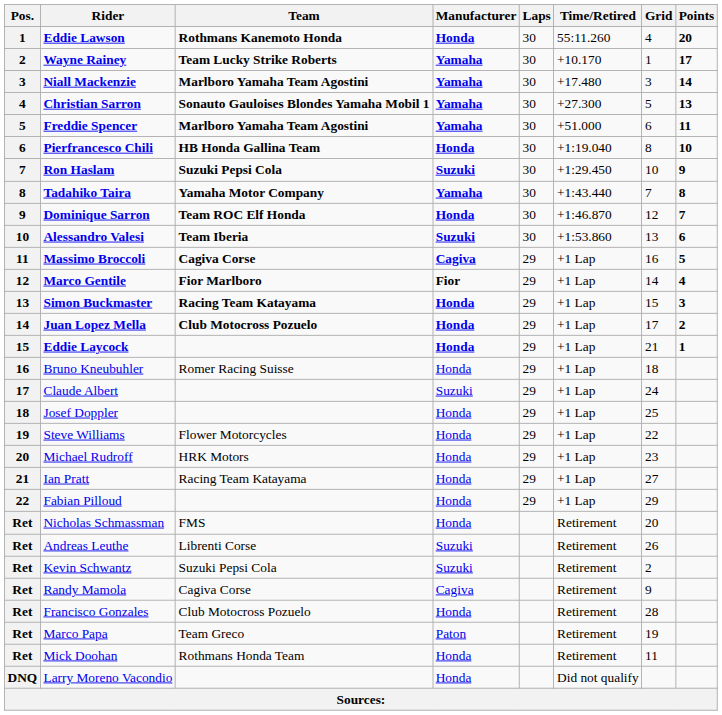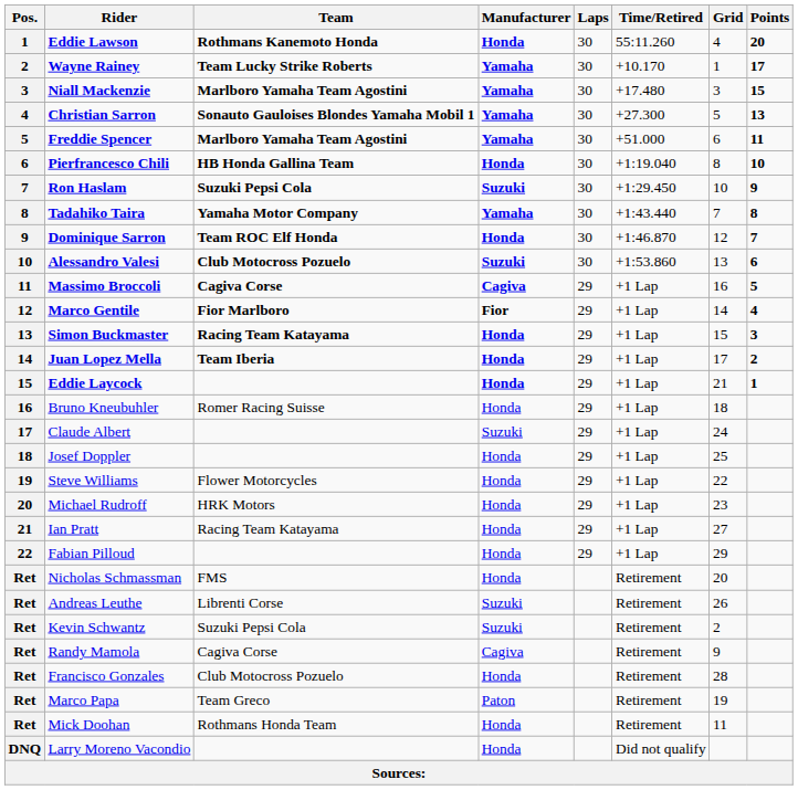 <table class="wikitable" style="font-size: 95%;">
 <tr>
 <th>Pos.</th>
 <th>Rider</th>
 <th>Team</th>
 <th>Manufacturer</th>
 <th>Laps</th>
 <th>Time/Retired</th>
 <th>Grid</th>
 <th>Points</th>
 </tr>
 <tr>
 <th>1</th>
 <td> <strong><a href='#'>Eddie Lawson</a></strong></td>
 <td><strong>Rothmans Kanemoto Honda</strong></td>
 <td><strong><a href='#'>Honda</a></strong></td>
 <td>30</td>
 <td>55:11.260</td>
 <td>4</td>
 <td><strong>20</strong></td>
 </tr>
 <tr>
 <th>2</th>
 <td> <strong><a href='#'>Wayne Rainey</a></strong></td>
 <td><strong>Team Lucky Strike Roberts</strong></td>
 <td><strong><a href='#'>Yamaha</a></strong></td>
 <td>30</td>
 <td>+10.170</td>
 <td>1</td>
 <td><strong>17</strong></td>
 </tr>
 <tr>
 <th>3</th>
 <td> <strong><a href='#'>Niall Mackenzie</a></strong></td>
 <td><strong>Marlboro Yamaha Team Agostini</strong></td>
 <td><strong><a href='#'>Yamaha</a></strong></td>
 <td>30</td>
 <td>+17.480</td>
 <td>3</td>
-<td><strong>14</strong></td>
+<td><strong>15</strong></td>
 </tr>
 <tr>
 <th>4</th>
 <td> <strong><a href='#'>Christian Sarron</a></strong></td>
 <td><strong>Sonauto Gauloises Blondes Yamaha Mobil 1</strong></td>
 <td><strong><a href='#'>Yamaha</a></strong></td>
 <td>30</td>
 <td>+27.300</td>
 <td>5</td>
 <td><strong>13</strong></td>
 </tr>
 <tr>
 <th>5</th>
 <td> <strong><a href='#'>Freddie Spencer</a></strong></td>
 <td><strong>Marlboro Yamaha Team Agostini</strong></td>
 <td><strong><a href='#'>Yamaha</a></strong></td>
 <td>30</td>
 <td>+51.000</td>
 <td>6</td>
 <td><strong>11</strong></td>
 </tr>
 <tr>
 <th>6</th>
 <td> <strong><a href='#'>Pierfrancesco Chili</a></strong></td>
 <td><strong>HB Honda Gallina Team</strong></td>
 <td><strong><a href='#'>Honda</a></strong></td>
 <td>30</td>
 <td>+1:19.040</td>
 <td>8</td>
 <td><strong>10</strong></td>
 </tr>
 <tr>
 <th>7</th>
 <td> <strong><a href='#'>Ron Haslam</a></strong></td>
 <td><strong>Suzuki Pepsi Cola</strong></td>
 <td><strong><a href='#'>Suzuki</a></strong></td>
 <td>30</td>
 <td>+1:29.450</td>
 <td>10</td>
 <td><strong>9</strong></td>
 </tr>
 <tr>
 <th>8</th>
 <td> <strong><a href='#'>Tadahiko Taira</a></strong></td>
 <td><strong>Yamaha Motor Company</strong></td>
 <td><strong><a href='#'>Yamaha</a></strong></td>
 <td>30</td>
 <td>+1:43.440</td>
 <td>7</td>
 <td><strong>8</strong></td>
 </tr>
 <tr>
 <th>9</th>
 <td> <strong><a href='#'>Dominique Sarron</a></strong></td>
 <td><strong>Team ROC Elf Honda</strong></td>
 <td><strong><a href='#'>Honda</a></strong></td>
 <td>30</td>
 <td>+1:46.870</td>
 <td>12</td>
 <td><strong>7</strong></td>
 </tr>
 <tr>
 <th>10</th>
 <td> <strong><a href='#'>Alessandro Valesi</a></strong></td>
-<td><strong>Team Iberia</strong></td>
+<td><strong>Club Motocross Pozuelo</strong></td>
 <td><strong><a href='#'>Suzuki</a></strong></td>
 <td>30</td>
 <td>+1:53.860</td>
 <td>13</td>
 <td><strong>6</strong></td>
 </tr>
 <tr>
 <th>11</th>
 <td> <strong><a href='#'>Massimo Broccoli</a></strong></td>
 <td><strong>Cagiva Corse</strong></td>
 <td><strong><a href='#'>Cagiva</a></strong></td>
 <td>29</td>
 <td>+1 Lap</td>
 <td>16</td>
 <td><strong>5</strong></td>
 </tr>
 <tr>
 <th>12</th>
 <td> <strong><a href='#'>Marco Gentile</a></strong></td>
 <td><strong>Fior Marlboro</strong></td>
 <td><strong>Fior</strong></td>
 <td>29</td>
 <td>+1 Lap</td>
 <td>14</td>
 <td><strong>4</strong></td>
 </tr>
 <tr>
 <th>13</th>
 <td> <strong><a href='#'>Simon Buckmaster</a></strong></td>
 <td><strong>Racing Team Katayama</strong></td>
 <td><strong><a href='#'>Honda</a></strong></td>
 <td>29</td>
 <td>+1 Lap</td>
 <td>15</td>
 <td><strong>3</strong></td>
 </tr>
 <tr>
 <th>14</th>
 <td> <strong><a href='#'>Juan Lopez Mella</a></strong></td>
-<td><strong>Club Motocross Pozuelo</strong></td>
+<td><strong>Team Iberia</strong></td>
 <td><strong><a href='#'>Honda</a></strong></td>
 <td>29</td>
 <td>+1 Lap</td>
 <td>17</td>
 <td><strong>2</strong></td>
 </tr>
 <tr>
 <th>15</th>
 <td> <strong><a href='#'>Eddie Laycock</a></strong></td>
 <td></td>
 <td><strong><a href='#'>Honda</a></strong></td>
 <td>29</td>
 <td>+1 Lap</td>
 <td>21</td>
 <td><strong>1</strong></td>
 </tr>
 <tr>
 <th>16</th>
 <td> <a href='#'>Bruno Kneubuhler</a></td>
 <td>Romer Racing Suisse</td>
 <td><a href='#'>Honda</a></td>
 <td>29</td>
 <td>+1 Lap</td>
 <td>18</td>
 <td></td>
 </tr>
 <tr>
 <th>17</th>
 <td> <a href='#'>Claude Albert</a></td>
 <td></td>
 <td><a href='#'>Suzuki</a></td>
 <td>29</td>
 <td>+1 Lap</td>
 <td>24</td>
 <td></td>
 </tr>
 <tr>
 <th>18</th>
 <td> <a href='#'>Josef Doppler</a></td>
 <td></td>
 <td><a href='#'>Honda</a></td>
 <td>29</td>
 <td>+1 Lap</td>
 <td>25</td>
 <td></td>
 </tr>
 <tr>
 <th>19</th>
 <td> <a href='#'>Steve Williams</a></td>
 <td>Flower Motorcycles</td>
 <td><a href='#'>Honda</a></td>
 <td>29</td>
 <td>+1 Lap</td>
 <td>22</td>
 <td></td>
 </tr>
 <tr>
 <th>20</th>
 <td> <a href='#'>Michael Rudroff</a></td>
 <td>HRK Motors</td>
 <td><a href='#'>Honda</a></td>
 <td>29</td>
 <td>+1 Lap</td>
 <td>23</td>
 <td></td>
 </tr>
 <tr>
 <th>21</th>
 <td> <a href='#'>Ian Pratt</a></td>
 <td>Racing Team Katayama</td>
 <td><a href='#'>Honda</a></td>
 <td>29</td>
 <td>+1 Lap</td>
 <td>27</td>
 <td></td>
 </tr>
 <tr>
 <th>22</th>
 <td> <a href='#'>Fabian Pilloud</a></td>
 <td></td>
 <td><a href='#'>Honda</a></td>
 <td>29</td>
 <td>+1 Lap</td>
 <td>29</td>
 <td></td>
 </tr>
 <tr>
 <th>Ret</th>
 <td> <a href='#'>Nicholas Schmassman</a></td>
 <td>FMS</td>
 <td><a href='#'>Honda</a></td>
 <td></td>
 <td>Retirement</td>
 <td>20</td>
 <td></td>
 </tr>
 <tr>
 <th>Ret</th>
 <td> <a href='#'>Andreas Leuthe</a></td>
 <td>Librenti Corse</td>
 <td><a href='#'>Suzuki</a></td>
 <td></td>
 <td>Retirement</td>
 <td>26</td>
 <td></td>
 </tr>
 <tr>
 <th>Ret</th>
 <td> <a href='#'>Kevin Schwantz</a></td>
 <td>Suzuki Pepsi Cola</td>
 <td><a href='#'>Suzuki</a></td>
 <td></td>
 <td>Retirement</td>
 <td>2</td>
 <td></td>
 </tr>
 <tr>
 <th>Ret</th>
 <td> <a href='#'>Randy Mamola</a></td>
 <td>Cagiva Corse</td>
 <td><a href='#'>Cagiva</a></td>
 <td></td>
 <td>Retirement</td>
 <td>9</td>
 <td></td>
 </tr>
 <tr>
 <th>Ret</th>
 <td> <a href='#'>Francisco Gonzales</a></td>
 <td>Club Motocross Pozuelo</td>
 <td><a href='#'>Honda</a></td>
 <td></td>
 <td>Retirement</td>
 <td>28</td>
 <td></td>
 </tr>
 <tr>
 <th>Ret</th>
 <td> <a href='#'>Marco Papa</a></td>
 <td>Team Greco</td>
 <td><a href='#'>Paton</a></td>
 <td></td>
 <td>Retirement</td>
 <td>19</td>
 <td></td>
 </tr>
 <tr>
 <th>Ret</th>
 <td> <a href='#'>Mick Doohan</a></td>
 <td>Rothmans Honda Team</td>
 <td><a href='#'>Honda</a></td>
 <td></td>
 <td>Retirement</td>
 <td>11</td>
 <td></td>
 </tr>
 <tr>
 <th>DNQ</th>
 <td> <a href='#'>Larry Moreno Vacondio</a></td>
 <td></td>
 <td><a href='#'>Honda</a></td>
 <td></td>
 <td>Did not qualify</td>
 <td></td>
 <td></td>
 </tr>
 <tr>
 <th colspan="10">Sources: </th>
 </tr>
 </table>
